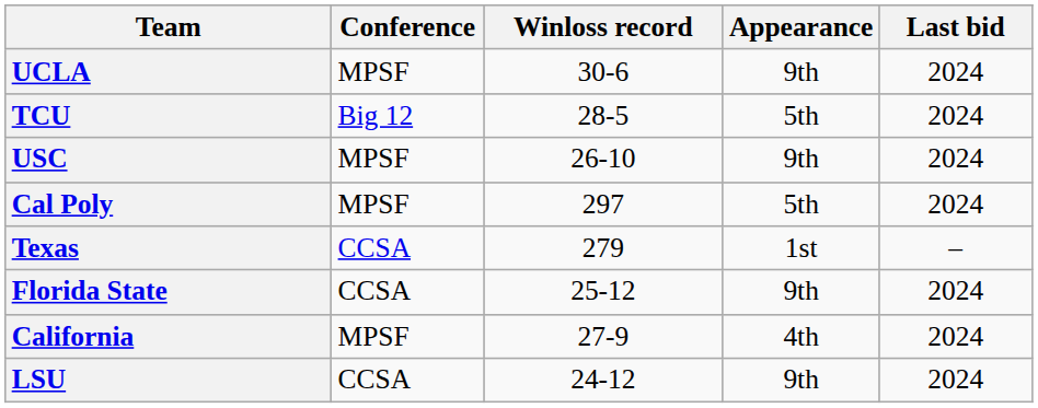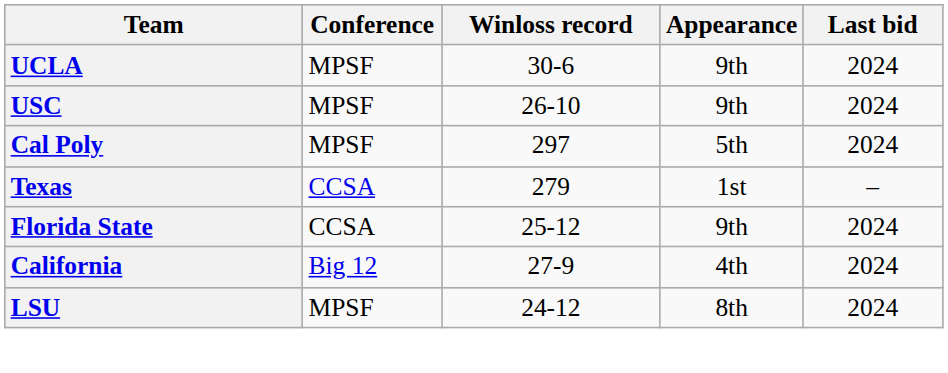 <table class="wikitable sortable plainrowheaders">
 <tr>
 <th scope="col" style="width: 180px;">Team</th>
 <th scope="col" style="width: 80px;">Conference</th>
 <th scope="col" style="width: 130px;" data-sort-type="number">Winloss record</th>
 <th scope="col" style="width: 80px;" data-sort-type="number">Appearance</th>
 <th scope="col" style="width: 80px;">Last bid</th>
 </tr>
 <tr>
 <th scope="row" style="text-align:left"><a href='#'>UCLA</a></th>
 <td>MPSF</td>
 <td align="center">30-6</td>
 <td align="center">9th</td>
-<td align="center">2024</td>
-</tr>
-<tr>
-<th scope="row" style="text-align:left"><a href='#'>TCU</a></th>
-<td><a href='#'>Big 12</a></td>
-<td align="center">28-5</td>
-<td align="center">5th</td>
 <td align="center">2024</td>
 </tr>
 <tr>
 <th scope="row" style="text-align:left"><a href='#'>USC</a></th>
 <td>MPSF</td>
 <td align="center">26-10</td>
 <td align="center">9th</td>
 <td align="center">2024</td>
 </tr>
 <tr>
 <th scope="row" style="text-align:left"><a href='#'>Cal Poly</a></th>
 <td>MPSF</td>
 <td align="center">297</td>
 <td align="center">5th</td>
 <td align="center">2024</td>
 </tr>
 <tr>
 <th scope="row" style="text-align:left"><a href='#'>Texas</a></th>
 <td><a href='#'>CCSA</a></td>
 <td align="center">279</td>
 <td align="center">1st</td>
 <td align="center">–</td>
 </tr>
 <tr>
 <th scope="row" style="text-align:left"><a href='#'>Florida State</a></th>
 <td>CCSA</td>
 <td align="center">25-12</td>
 <td align="center">9th</td>
 <td align="center">2024</td>
 </tr>
 <tr>
 <th scope="row" style="text-align:left"><a href='#'>California</a></th>
-<td>MPSF</td>
+<td><a href='#'>Big 12</a></td>
 <td align="center">27-9</td>
 <td align="center">4th</td>
 <td align="center">2024</td>
 </tr>
 <tr>
 <th scope="row" style="text-align:left"><a href='#'>LSU</a></th>
-<td>CCSA</td>
+<td>MPSF</td>
 <td align="center">24-12</td>
-<td align="center">9th</td>
+<td align="center">8th</td>
 <td align="center">2024</td>
 </tr>
 </table>
